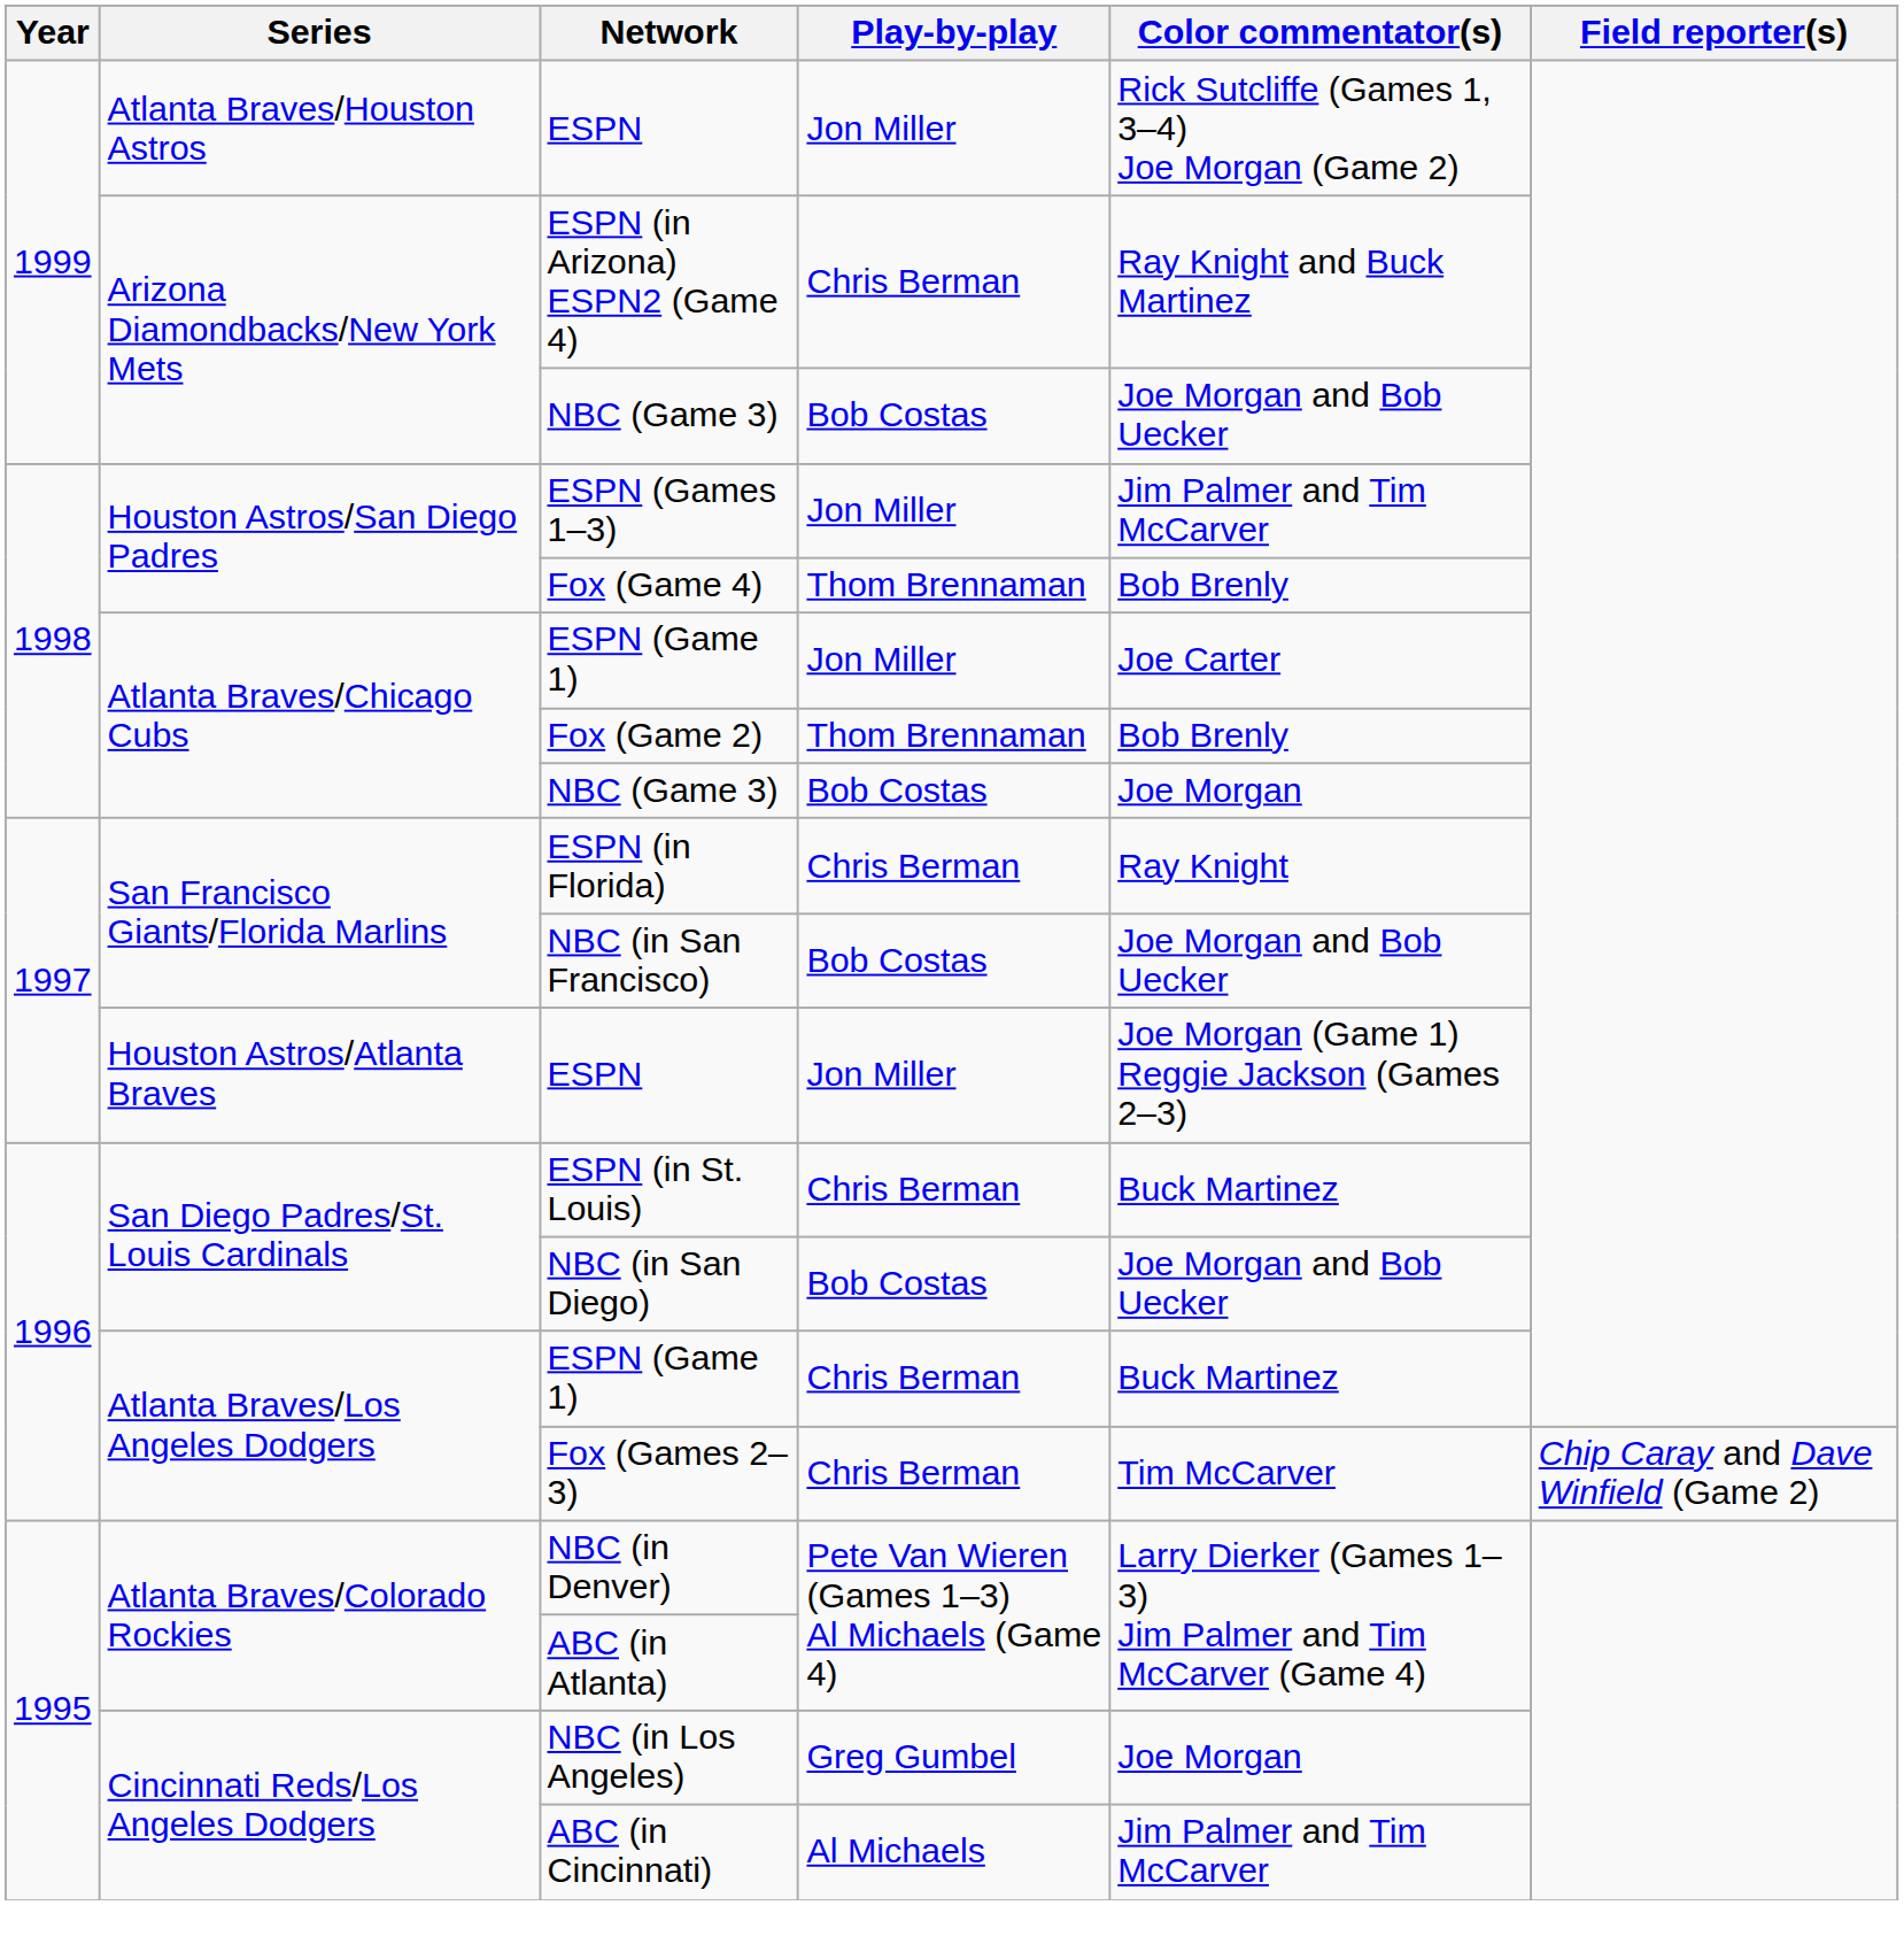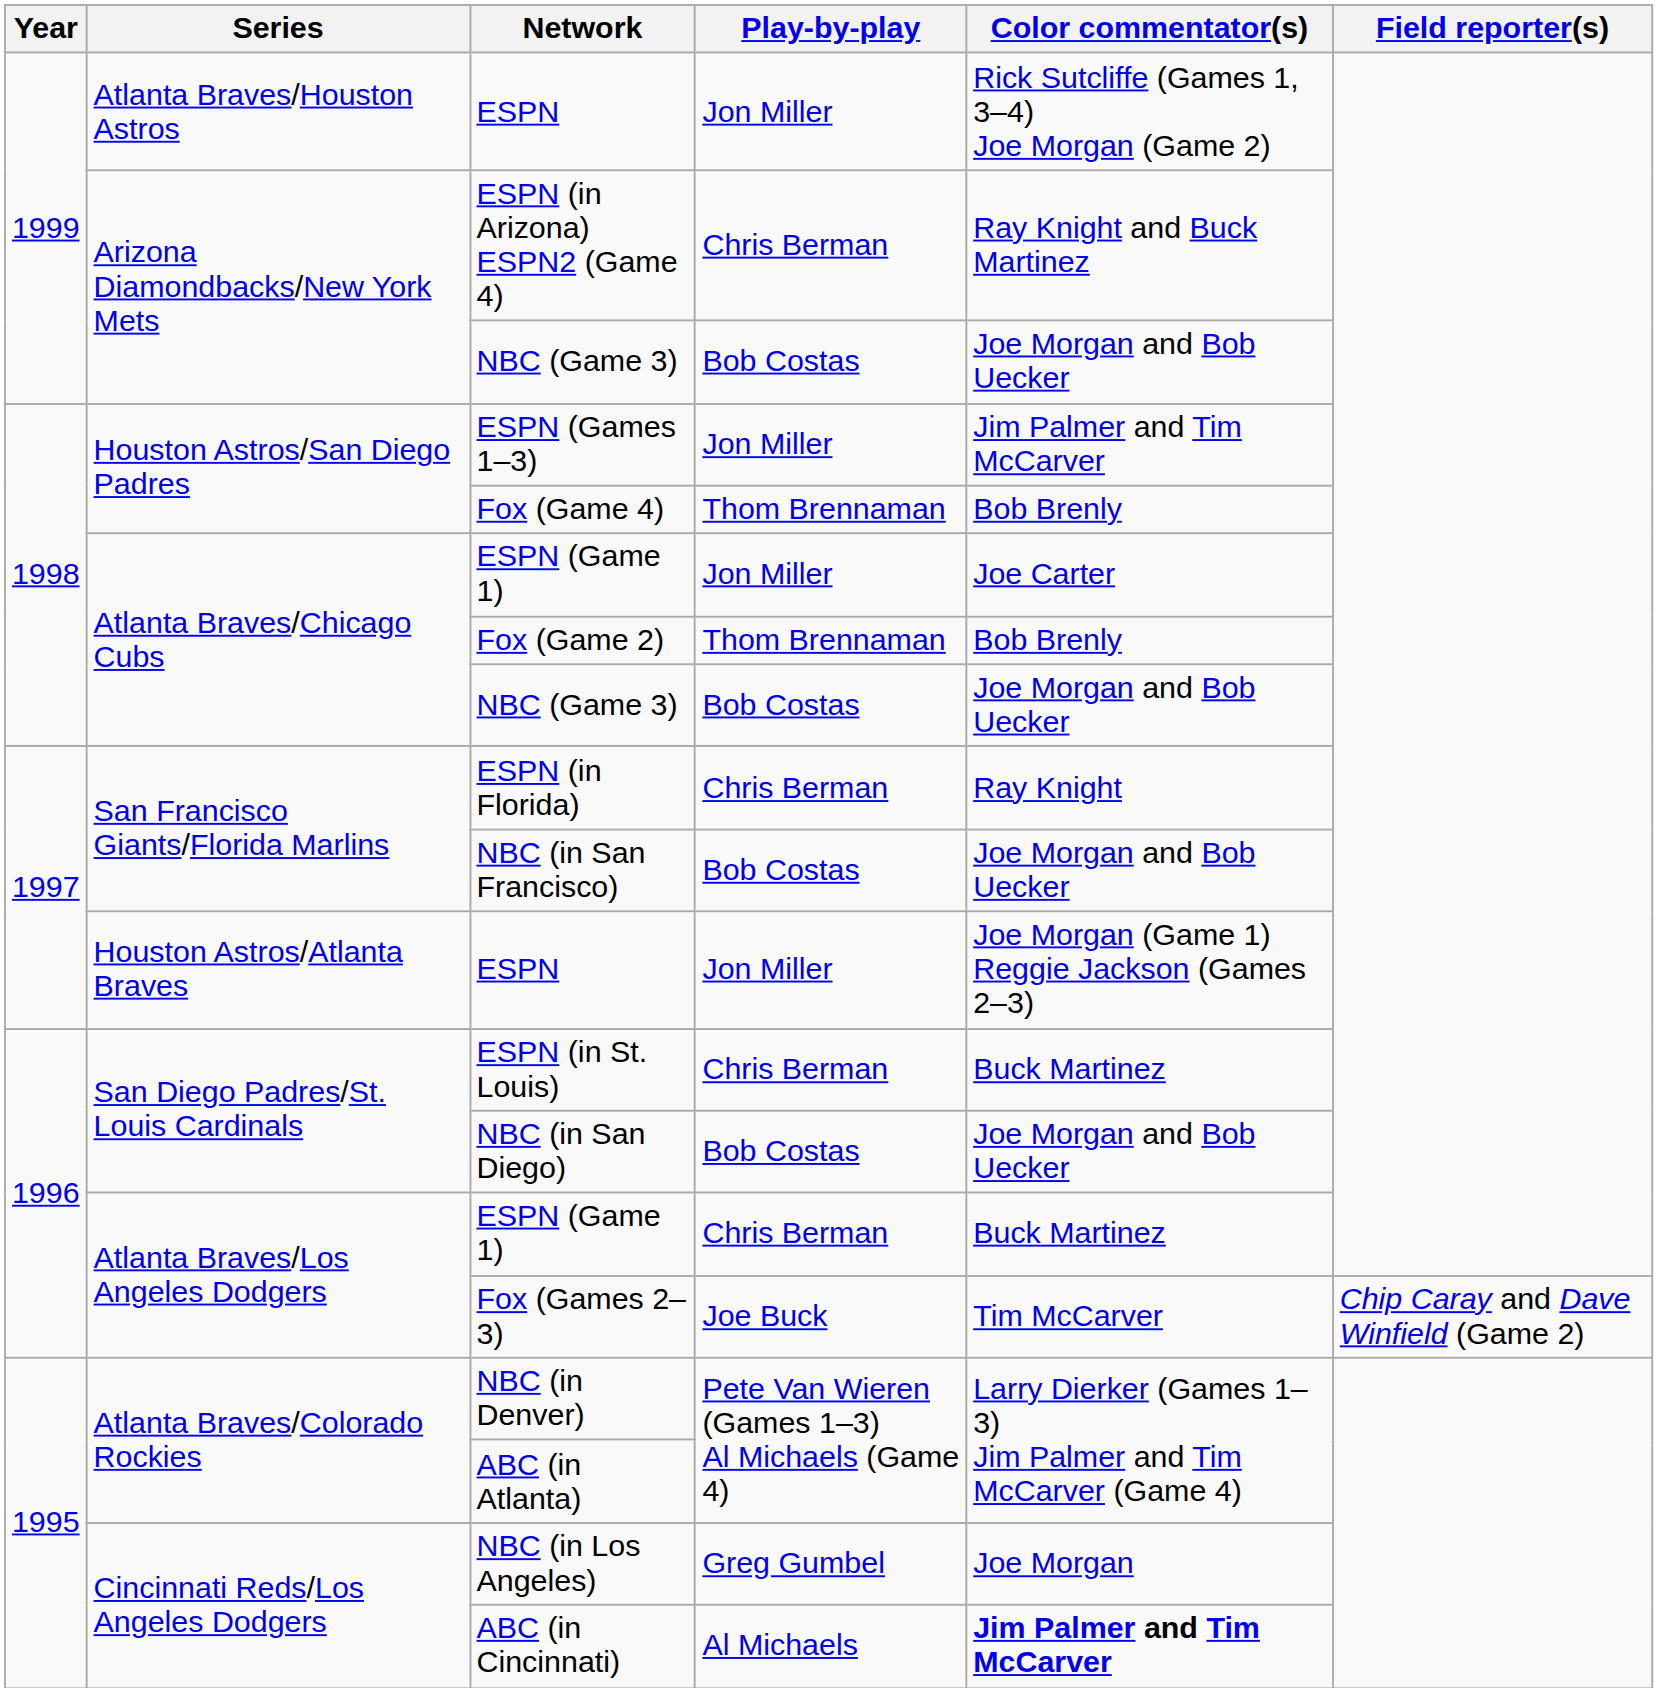 <table class="wikitable">
 <tr>
 <th>Year</th>
 <th>Series</th>
 <th>Network</th>
 <th><a href='#'>Play-by-play</a></th>
 <th><a href='#'>Color commentator</a>(s)</th>
 <th><a href='#'>Field reporter</a>(s)</th>
 </tr>
 <tr>
 <td rowspan="3"><a href='#'>1999</a></td>
 <td><a href='#'>Atlanta Braves</a>/<a href='#'>Houston Astros</a></td>
 <td><a href='#'>ESPN</a></td>
 <td><a href='#'>Jon Miller</a></td>
 <td><a href='#'>Rick Sutcliffe</a> (Games 1, 3–4)<br><a href='#'>Joe Morgan</a> (Game 2)</td>
 </tr>
 <tr>
 <td rowspan="2"><a href='#'>Arizona Diamondbacks</a>/<a href='#'>New York Mets</a></td>
 <td><a href='#'>ESPN</a> (in Arizona)<br><a href='#'>ESPN2</a> (Game 4)</td>
 <td><a href='#'>Chris Berman</a></td>
 <td><a href='#'>Ray Knight</a> and <a href='#'>Buck Martinez</a></td>
 </tr>
 <tr>
 <td><a href='#'>NBC</a> (Game 3)</td>
 <td><a href='#'>Bob Costas</a></td>
 <td><a href='#'>Joe Morgan</a> and <a href='#'>Bob Uecker</a></td>
 </tr>
 <tr>
 <td rowspan="5"><a href='#'>1998</a></td>
 <td rowspan="2"><a href='#'>Houston Astros</a>/<a href='#'>San Diego Padres</a></td>
 <td><a href='#'>ESPN</a> (Games 1–3)</td>
 <td><a href='#'>Jon Miller</a></td>
 <td><a href='#'>Jim Palmer</a> and <a href='#'>Tim McCarver</a></td>
 </tr>
 <tr>
 <td><a href='#'>Fox</a> (Game 4)</td>
 <td><a href='#'>Thom Brennaman</a></td>
 <td><a href='#'>Bob Brenly</a></td>
 </tr>
 <tr>
 <td rowspan="3"><a href='#'>Atlanta Braves</a>/<a href='#'>Chicago Cubs</a></td>
 <td><a href='#'>ESPN</a> (Game 1)</td>
 <td><a href='#'>Jon Miller</a></td>
 <td><a href='#'>Joe Carter</a></td>
 </tr>
 <tr>
 <td><a href='#'>Fox</a> (Game 2)</td>
 <td><a href='#'>Thom Brennaman</a></td>
 <td><a href='#'>Bob Brenly</a></td>
 </tr>
 <tr>
 <td><a href='#'>NBC</a> (Game 3)</td>
 <td><a href='#'>Bob Costas</a></td>
-<td><a href='#'>Joe Morgan</a></td>
+<td><a href='#'>Joe Morgan</a> and <a href='#'>Bob Uecker</a></td>
 </tr>
 <tr>
 <td rowspan="3"><a href='#'>1997</a></td>
 <td rowspan="2"><a href='#'>San Francisco Giants</a>/<a href='#'>Florida Marlins</a></td>
 <td><a href='#'>ESPN</a> (in Florida)</td>
 <td><a href='#'>Chris Berman</a></td>
 <td><a href='#'>Ray Knight</a></td>
 </tr>
 <tr>
 <td><a href='#'>NBC</a> (in San Francisco)</td>
 <td><a href='#'>Bob Costas</a></td>
 <td><a href='#'>Joe Morgan</a> and <a href='#'>Bob Uecker</a></td>
 </tr>
 <tr>
 <td><a href='#'>Houston Astros</a>/<a href='#'>Atlanta Braves</a></td>
 <td><a href='#'>ESPN</a></td>
 <td><a href='#'>Jon Miller</a></td>
 <td><a href='#'>Joe Morgan</a> (Game 1)<br><a href='#'>Reggie Jackson</a> (Games 2–3)</td>
 </tr>
 <tr>
 <td rowspan="4"><a href='#'>1996</a></td>
 <td rowspan="2"><a href='#'>San Diego Padres</a>/<a href='#'>St. Louis Cardinals</a></td>
 <td><a href='#'>ESPN</a> (in St. Louis)</td>
 <td><a href='#'>Chris Berman</a></td>
 <td><a href='#'>Buck Martinez</a></td>
 </tr>
 <tr>
 <td><a href='#'>NBC</a> (in San Diego)</td>
 <td><a href='#'>Bob Costas</a></td>
 <td><a href='#'>Joe Morgan</a> and <a href='#'>Bob Uecker</a></td>
 </tr>
 <tr>
 <td rowspan="2"><a href='#'>Atlanta Braves</a>/<a href='#'>Los Angeles Dodgers</a></td>
 <td><a href='#'>ESPN</a> (Game 1)</td>
 <td><a href='#'>Chris Berman</a></td>
 <td><a href='#'>Buck Martinez</a></td>
 </tr>
 <tr>
 <td><a href='#'>Fox</a> (Games 2–3)</td>
-<td><a href='#'>Chris Berman</a></td>
+<td><a href='#'>Joe Buck</a></td>
 <td><a href='#'>Tim McCarver</a></td>
 <td><em><a href='#'>Chip Caray</a></em> and <em><a href='#'>Dave Winfield</a></em> (Game 2)</td>
 </tr>
 <tr>
 <td rowspan="4"><a href='#'>1995</a></td>
 <td rowspan="2"><a href='#'>Atlanta Braves</a>/<a href='#'>Colorado Rockies</a></td>
 <td><a href='#'>NBC</a> (in Denver)</td>
 <td rowspan="2"><a href='#'>Pete Van Wieren</a> (Games 1–3)<br><a href='#'>Al Michaels</a> (Game 4)</td>
 <td rowspan="2"><a href='#'>Larry Dierker</a> (Games 1–3)<br><a href='#'>Jim Palmer</a> and <a href='#'>Tim McCarver</a> (Game 4)</td>
 </tr>
 <tr>
 <td><a href='#'>ABC</a> (in Atlanta)</td>
 </tr>
 <tr>
 <td rowspan="2"><a href='#'>Cincinnati Reds</a>/<a href='#'>Los Angeles Dodgers</a></td>
 <td><a href='#'>NBC</a> (in Los Angeles)</td>
 <td><a href='#'>Greg Gumbel</a></td>
 <td><a href='#'>Joe Morgan</a></td>
 </tr>
 <tr>
 <td><a href='#'>ABC</a> (in Cincinnati)</td>
 <td><a href='#'>Al Michaels</a></td>
-<td><a href='#'>Jim Palmer</a> and <a href='#'>Tim McCarver</a></td>
+<td><strong><a href='#'>Jim Palmer</a> and <a href='#'>Tim McCarver</a></strong></td>
 </tr>
 </table>
